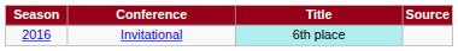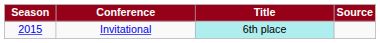 <table class="wikitable">
 <tr>
 <th width=70px style="background:#960018; color:white; text-align: center">Season</th>
 <th width=200px style="background:#960018; color:white;">Conference</th>
 <th width=200px style="background:#960018; color:white;">Title</th>
 <th width=50px style="background:#960018; color:white;">Source</th>
 </tr>
 <tr align=center>
-<td><a href='#'>2016</a></td>
+<td><a href='#'>2015</a></td>
 <td><a href='#'>Invitational</a></td>
 <td style="background: paleturquoise;">6th place</td>
 <td></td>
 </tr>
 </table>
